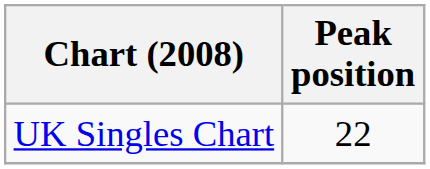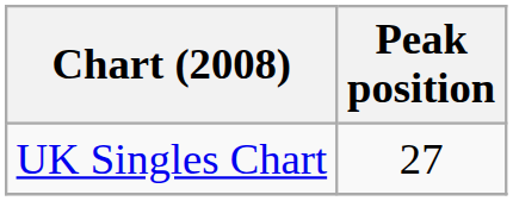 <table class="wikitable">
 <tr>
 <th>Chart (2008)</th>
 <th>Peak<br>position</th>
 </tr>
 <tr>
 <td><a href='#'>UK Singles Chart</a></td>
-<td align="center">22</td>
+<td align="center">27</td>
 </tr>
 <tr>
 </tr>
 </table>
